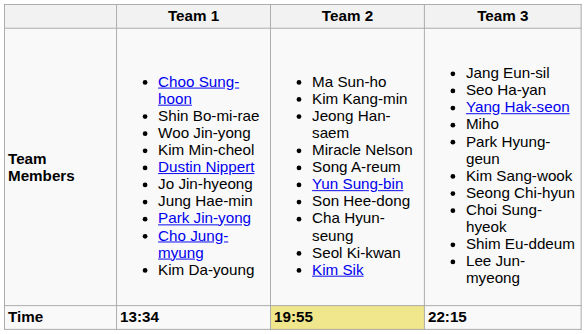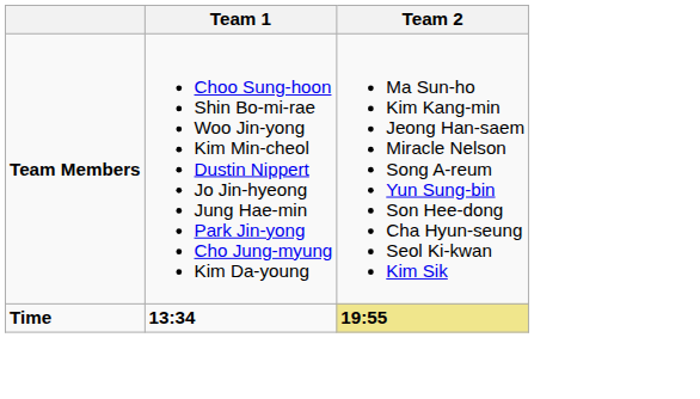 <table class="wikitable">
 <tr>
 <th></th>
 <th>Team 1</th>
 <th>Team 2</th>
-<th>Team 3</th>
 </tr>
 <tr>
 <td><strong>Team Members</strong></td>
 <td><br><ul><li><a href='#'>Choo Sung-hoon</a></li><li>Shin Bo-mi-rae</li><li>Woo Jin-yong</li><li>Kim Min-cheol</li><li><a href='#'>Dustin Nippert</a></li><li>Jo Jin-hyeong</li><li>Jung Hae-min</li><li><a href='#'>Park Jin-yong</a></li><li><a href='#'>Cho Jung-myung</a></li><li>Kim Da-young</li></ul></td>
 <td><br><ul><li>Ma Sun-ho</li><li>Kim Kang-min</li><li>Jeong Han-saem</li><li>Miracle Nelson</li><li>Song A-reum</li><li><a href='#'>Yun Sung-bin</a></li><li>Son Hee-dong</li><li>Cha Hyun-seung</li><li>Seol Ki-kwan</li><li><a href='#'>Kim Sik</a></li></ul></td>
-<td><br><ul><li>Jang Eun-sil</li><li>Seo Ha-yan</li><li><a href='#'>Yang Hak-seon</a></li><li>Miho</li><li>Park Hyung-geun</li><li>Kim Sang-wook</li><li>Seong Chi-hyun</li><li>Choi Sung-hyeok</li><li>Shim Eu-ddeum</li><li>Lee Jun-myeong</li></ul></td>
 </tr>
 <tr>
 <td><strong>Time</strong></td>
 <td><strong>13:34</strong></td>
 <td style="background: khaki;"><strong>19:55</strong></td>
-<td><strong>22:15</strong></td>
 </tr>
 </table>
